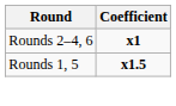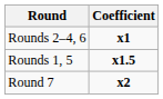 <table class="wikitable" style="font-size: 85%;">
 <tr>
 <th>Round</th>
 <th>Coefficient</th>
 </tr>
 <tr>
 <td> Rounds 2–4, 6</td>
 <td align=center><strong>x1</strong></td>
 </tr>
 <tr>
 <td> Rounds 1, 5</td>
 <td align=center><strong>x1.5</strong></td>
 </tr>
+<tr>
+<td> Round 7</td>
+<td align=center><strong>x2</strong></td>
+</tr>
 </table>
